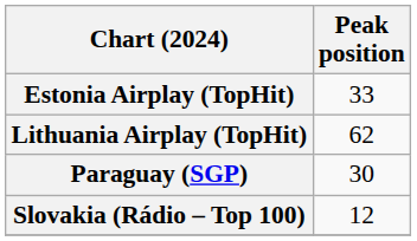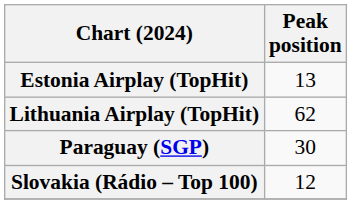 <table class="wikitable plainrowheaders sortable" style="text-align:center">
 <tr>
 <th scope="col">Chart (2024)</th>
 <th scope="col">Peak<br>position</th>
 </tr>
 <tr>
 <th scope="row">Estonia Airplay (TopHit)</th>
-<td>33</td>
+<td>13</td>
 </tr>
 <tr>
 <th scope="row">Lithuania Airplay (TopHit)</th>
 <td>62</td>
 </tr>
 <tr>
 <th scope="row">Paraguay (<a href='#'>SGP</a>)</th>
 <td>30</td>
 </tr>
 <tr>
 <th scope="row">Slovakia (Rádio – Top 100)</th>
 <td>12</td>
 </tr>
 <tr>
 </tr>
 </table>
